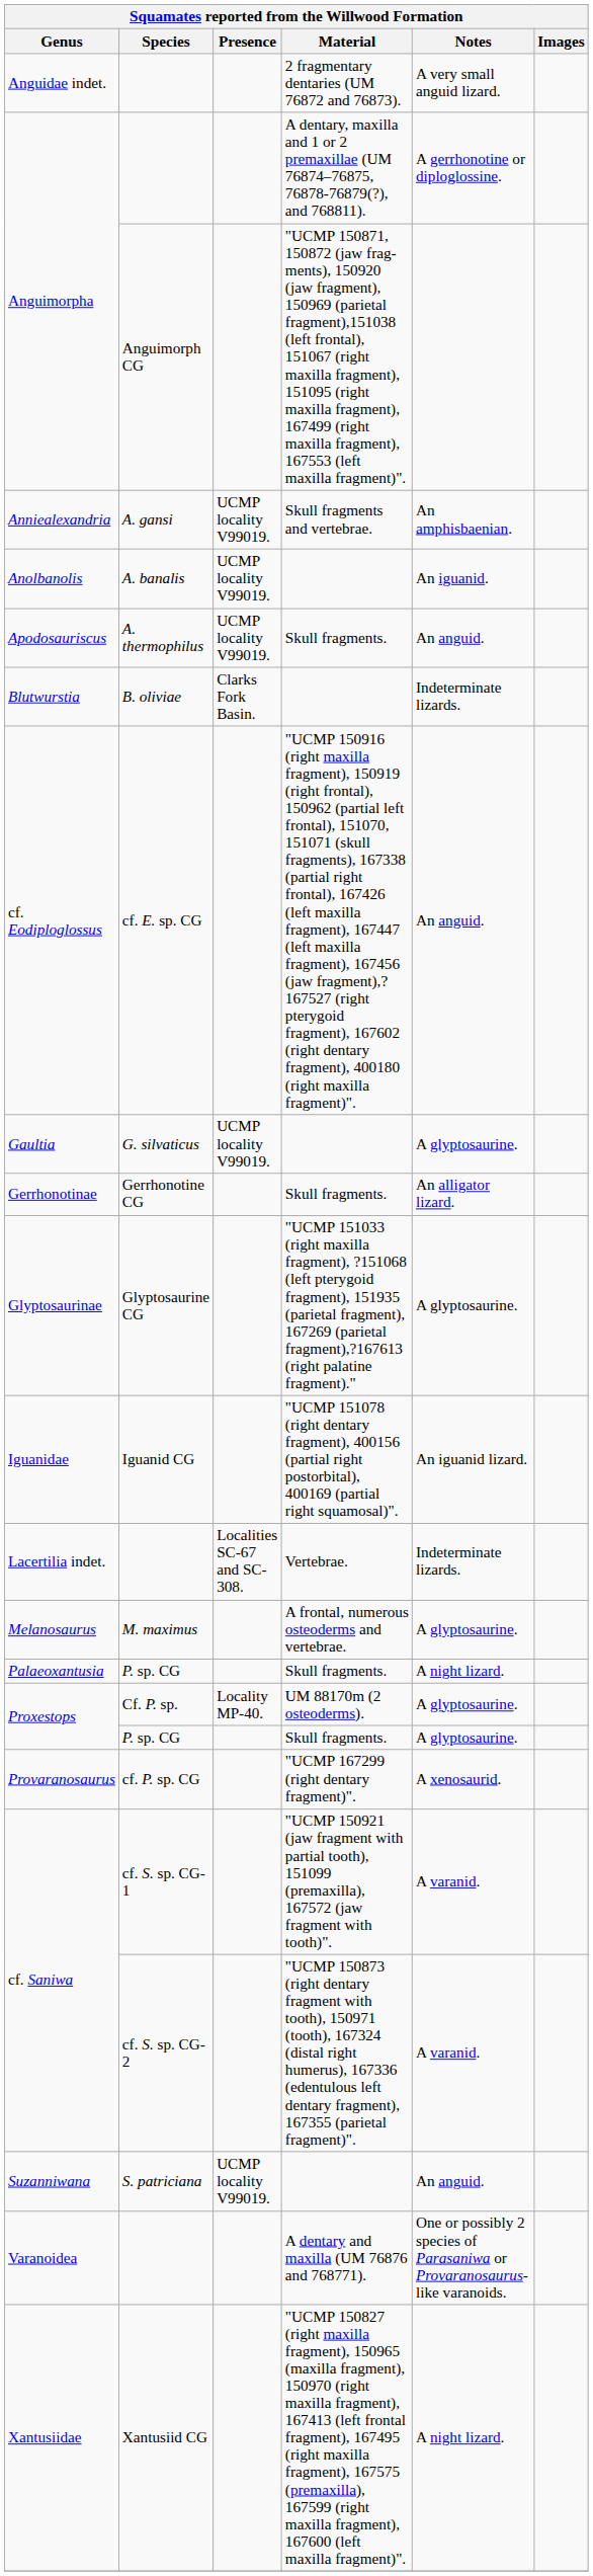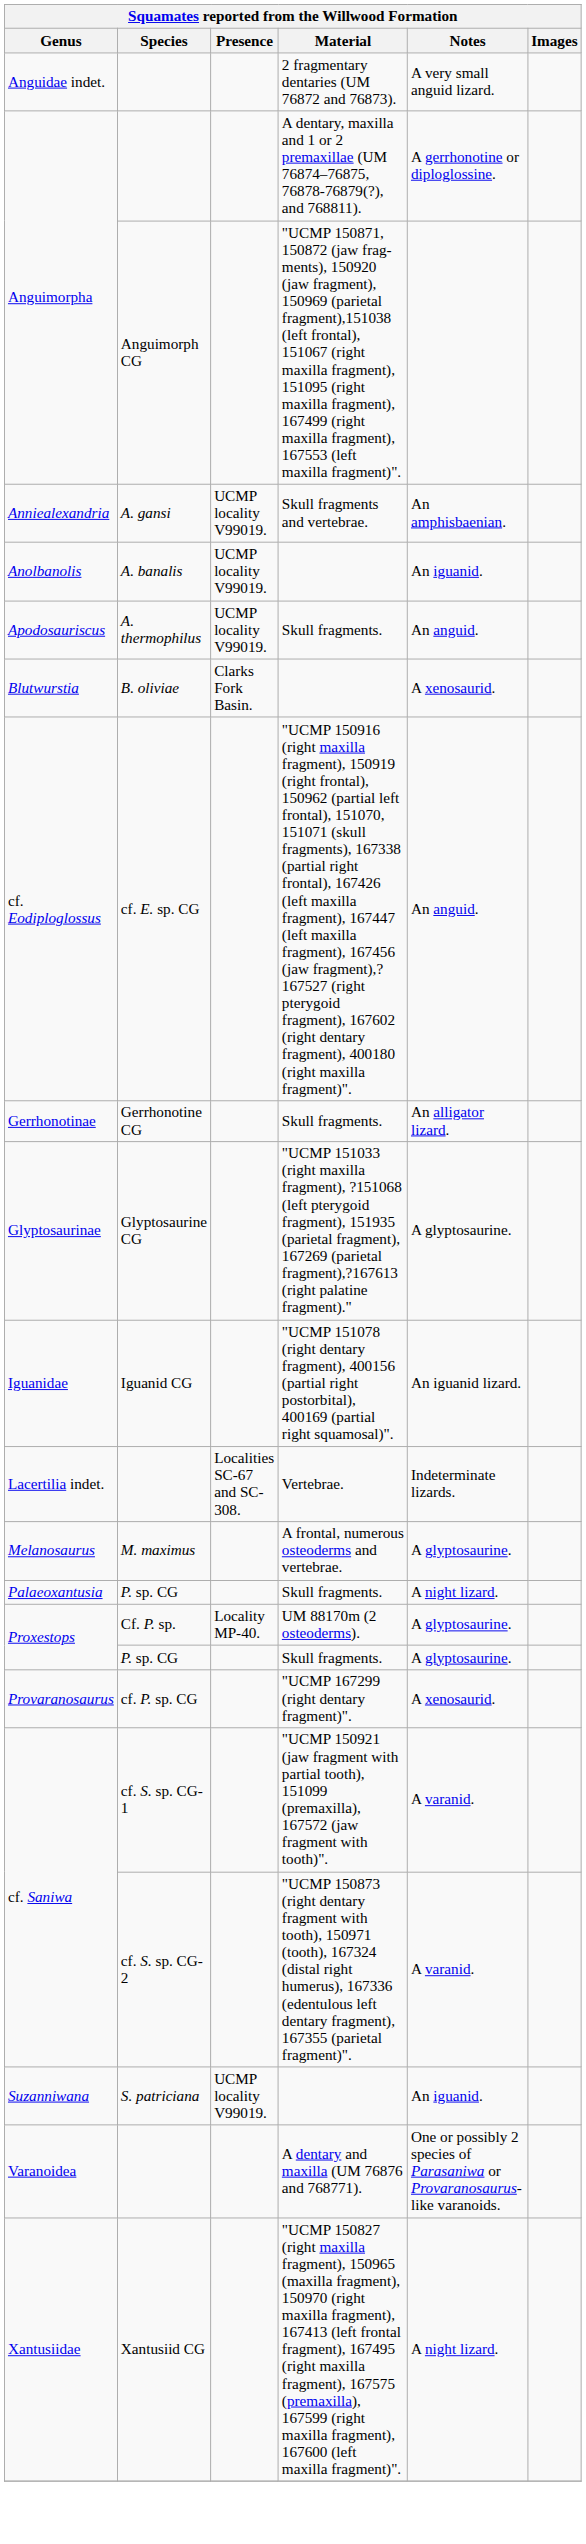 <table class="wikitable" align="center">
 <tr>
 <th colspan="6" align="center"><strong><a href='#'>Squamates</a> reported from the Willwood Formation</strong></th>
 </tr>
 <tr>
 <th>Genus</th>
 <th>Species</th>
 <th>Presence</th>
 <th><strong>Material</strong></th>
 <th>Notes</th>
 <th>Images</th>
 </tr>
 <tr>
 <td><a href='#'>Anguidae</a> indet.</td>
 <td></td>
 <td></td>
 <td>2 fragmentary dentaries (UM 76872 and 76873).</td>
 <td>A very small anguid lizard.</td>
 <td></td>
 </tr>
 <tr>
 <td rowspan=2><a href='#'>Anguimorpha</a></td>
 <td></td>
 <td></td>
 <td>A dentary, maxilla and 1 or 2 <a href='#'>premaxillae</a> (UM 76874–76875, 76878-76879(?), and 768811).</td>
 <td>A <a href='#'>gerrhonotine</a> or <a href='#'>diploglossine</a>.</td>
 <td></td>
 </tr>
 <tr>
 <td>Anguimorph CG</td>
 <td></td>
 <td>"UCMP 150871, 150872 (jaw frag-ments), 150920 (jaw fragment), 150969 (parietal fragment),151038 (left frontal), 151067 (right maxilla fragment), 151095 (right maxilla fragment), 167499 (right maxilla fragment), 167553 (left maxilla fragment)".</td>
 <td></td>
 <td></td>
 </tr>
 <tr>
 <td><em><a href='#'>Anniealexandria</a></em></td>
 <td><em>A. gansi</em></td>
 <td>UCMP locality V99019.</td>
 <td>Skull fragments and vertebrae.</td>
 <td>An <a href='#'>amphisbaenian</a>.</td>
 <td></td>
 </tr>
 <tr>
 <td><em><a href='#'>Anolbanolis</a></em></td>
 <td><em>A. banalis</em></td>
 <td>UCMP locality V99019.</td>
 <td></td>
 <td>An <a href='#'>iguanid</a>.</td>
 <td></td>
 </tr>
 <tr>
 <td><em><a href='#'>Apodosauriscus</a></em></td>
 <td><em>A. thermophilus</em></td>
 <td>UCMP locality V99019.</td>
 <td>Skull fragments.</td>
 <td>An <a href='#'>anguid</a>.</td>
 <td></td>
 </tr>
 <tr>
 <td><em><a href='#'>Blutwurstia</a></em></td>
 <td><em>B. oliviae</em></td>
 <td>Clarks Fork Basin.</td>
 <td></td>
-<td>Indeterminate lizards.</td>
+<td>A <a href='#'>xenosaurid</a>.</td>
 <td></td>
 </tr>
 <tr>
 <td>cf. <em><a href='#'>Eodiploglossus</a></em></td>
 <td>cf. <em>E.</em> sp. CG</td>
 <td></td>
 <td>"UCMP 150916 (right <a href='#'>maxilla</a> fragment), 150919 (right frontal), 150962 (partial left frontal), 151070, 151071 (skull fragments), 167338 (partial right frontal), 167426 (left maxilla fragment), 167447 (left maxilla fragment), 167456 (jaw fragment),?167527 (right pterygoid fragment), 167602 (right dentary fragment), 400180 (right maxilla fragment)".</td>
 <td>An <a href='#'>anguid</a>.</td>
-<td></td>
-</tr>
-<tr>
-<td><em><a href='#'>Gaultia</a></em></td>
-<td><em>G. silvaticus</em></td>
-<td>UCMP locality V99019.</td>
-<td></td>
-<td>A <a href='#'>glyptosaurine</a>.</td>
 <td></td>
 </tr>
 <tr>
 <td><a href='#'>Gerrhonotinae</a></td>
 <td>Gerrhonotine CG</td>
 <td></td>
 <td>Skull fragments.</td>
 <td>An <a href='#'>alligator lizard</a>.</td>
 <td></td>
 </tr>
 <tr>
 <td><a href='#'>Glyptosaurinae</a></td>
 <td>Glyptosaurine CG</td>
 <td></td>
 <td>"UCMP 151033 (right maxilla fragment), ?151068 (left pterygoid fragment), 151935 (parietal fragment), 167269 (parietal fragment),?167613 (right palatine fragment)."</td>
 <td>A glyptosaurine.</td>
 <td></td>
 </tr>
 <tr>
 <td><a href='#'>Iguanidae</a></td>
 <td>Iguanid CG</td>
 <td></td>
 <td>"UCMP 151078 (right dentary fragment), 400156 (partial right postorbital), 400169 (partial right squamosal)".</td>
 <td>An iguanid lizard.</td>
 <td></td>
 </tr>
 <tr>
 <td><a href='#'>Lacertilia</a> indet.</td>
 <td></td>
 <td>Localities SC-67 and SC-308.</td>
 <td>Vertebrae.</td>
 <td>Indeterminate lizards.</td>
 <td></td>
 </tr>
 <tr>
 <td><em><a href='#'>Melanosaurus</a></em></td>
 <td><em>M. maximus</em></td>
 <td></td>
 <td>A frontal, numerous <a href='#'>osteoderms</a> and vertebrae.</td>
 <td>A <a href='#'>glyptosaurine</a>.</td>
 <td></td>
 </tr>
 <tr>
 <td><em><a href='#'>Palaeoxantusia</a></em></td>
 <td><em>P.</em> sp. CG</td>
 <td></td>
 <td>Skull fragments.</td>
 <td>A <a href='#'>night lizard</a>.</td>
 <td></td>
 </tr>
 <tr>
 <td rowspan=2><em><a href='#'>Proxestops</a></em></td>
 <td>Cf. <em>P.</em> sp.</td>
 <td>Locality MP-40.</td>
 <td>UM 88170m (2 <a href='#'>osteoderms</a>).</td>
 <td>A <a href='#'>glyptosaurine</a>.</td>
 <td></td>
 </tr>
 <tr>
 <td><em>P.</em> sp. CG</td>
 <td></td>
 <td>Skull fragments.</td>
 <td>A <a href='#'>glyptosaurine</a>.</td>
 <td></td>
 </tr>
 <tr>
 <td><em><a href='#'>Provaranosaurus</a></em></td>
 <td>cf. <em>P.</em> sp. CG</td>
 <td></td>
 <td>"UCMP 167299 (right dentary fragment)".</td>
 <td>A <a href='#'>xenosaurid</a>.</td>
 <td></td>
 </tr>
 <tr>
 <td rowspan=2>cf. <em><a href='#'>Saniwa</a></em></td>
 <td>cf. <em>S.</em> sp. CG-1</td>
 <td></td>
 <td>"UCMP 150921 (jaw fragment with partial tooth), 151099 (premaxilla), 167572 (jaw fragment with tooth)".</td>
 <td>A <a href='#'>varanid</a>.</td>
 <td></td>
 </tr>
 <tr>
 <td>cf. <em>S.</em> sp. CG-2</td>
 <td></td>
 <td>"UCMP 150873 (right dentary fragment with tooth), 150971 (tooth), 167324 (distal right humerus), 167336 (edentulous left dentary fragment), 167355 (parietal fragment)".</td>
 <td>A <a href='#'>varanid</a>.</td>
 <td></td>
 </tr>
 <tr>
 <td><em><a href='#'>Suzanniwana</a></em></td>
 <td><em>S. patriciana</em></td>
 <td>UCMP locality V99019.</td>
 <td></td>
-<td>An <a href='#'>anguid</a>.</td>
+<td>An <a href='#'>iguanid</a>.</td>
 <td></td>
 </tr>
 <tr>
 <td><a href='#'>Varanoidea</a></td>
 <td></td>
 <td></td>
 <td>A <a href='#'>dentary</a> and <a href='#'>maxilla</a> (UM 76876 and 768771).</td>
 <td>One or possibly 2 species of <em><a href='#'>Parasaniwa</a></em> or <em><a href='#'>Provaranosaurus</a></em>-like varanoids.</td>
 <td></td>
 </tr>
 <tr>
 <td><a href='#'>Xantusiidae</a></td>
 <td>Xantusiid CG</td>
 <td></td>
 <td>"UCMP 150827 (right <a href='#'>maxilla</a> fragment), 150965 (maxilla fragment), 150970 (right maxilla fragment), 167413 (left frontal fragment), 167495 (right maxilla fragment), 167575 (<a href='#'>premaxilla</a>), 167599 (right maxilla fragment), 167600 (left maxilla fragment)".</td>
 <td>A <a href='#'>night lizard</a>.</td>
 <td></td>
 </tr>
 <tr>
 </tr>
 </table>
